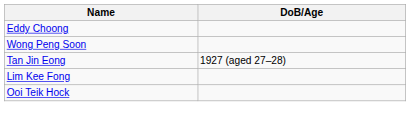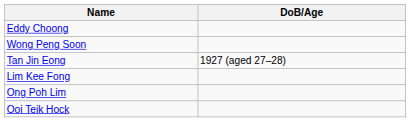 <table class="wikitable" style="width:600px; font-size:95%;">
 <tr>
 <th align="left">Name</th>
 <th align="left">DoB/Age</th>
 </tr>
 <tr>
 <td align="left"><a href='#'>Eddy Choong</a></td>
 <td align="left"></td>
 </tr>
 <tr>
 <td align="left"><a href='#'>Wong Peng Soon</a></td>
 <td align="left"></td>
 </tr>
 <tr>
 <td align="left"><a href='#'>Tan Jin Eong</a></td>
 <td align="left">1927 (aged 27–28)</td>
 </tr>
 <tr>
 <td align="left"><a href='#'>Lim Kee Fong</a></td>
 <td align="left"></td>
 </tr>
 <tr>
+<td align="left"><a href='#'>Ong Poh Lim</a></td>
+<td align="left"></td>
+</tr>
+<tr>
 <td align="left"><a href='#'>Ooi Teik Hock</a></td>
 <td align="left"></td>
 </tr>
 </table>
